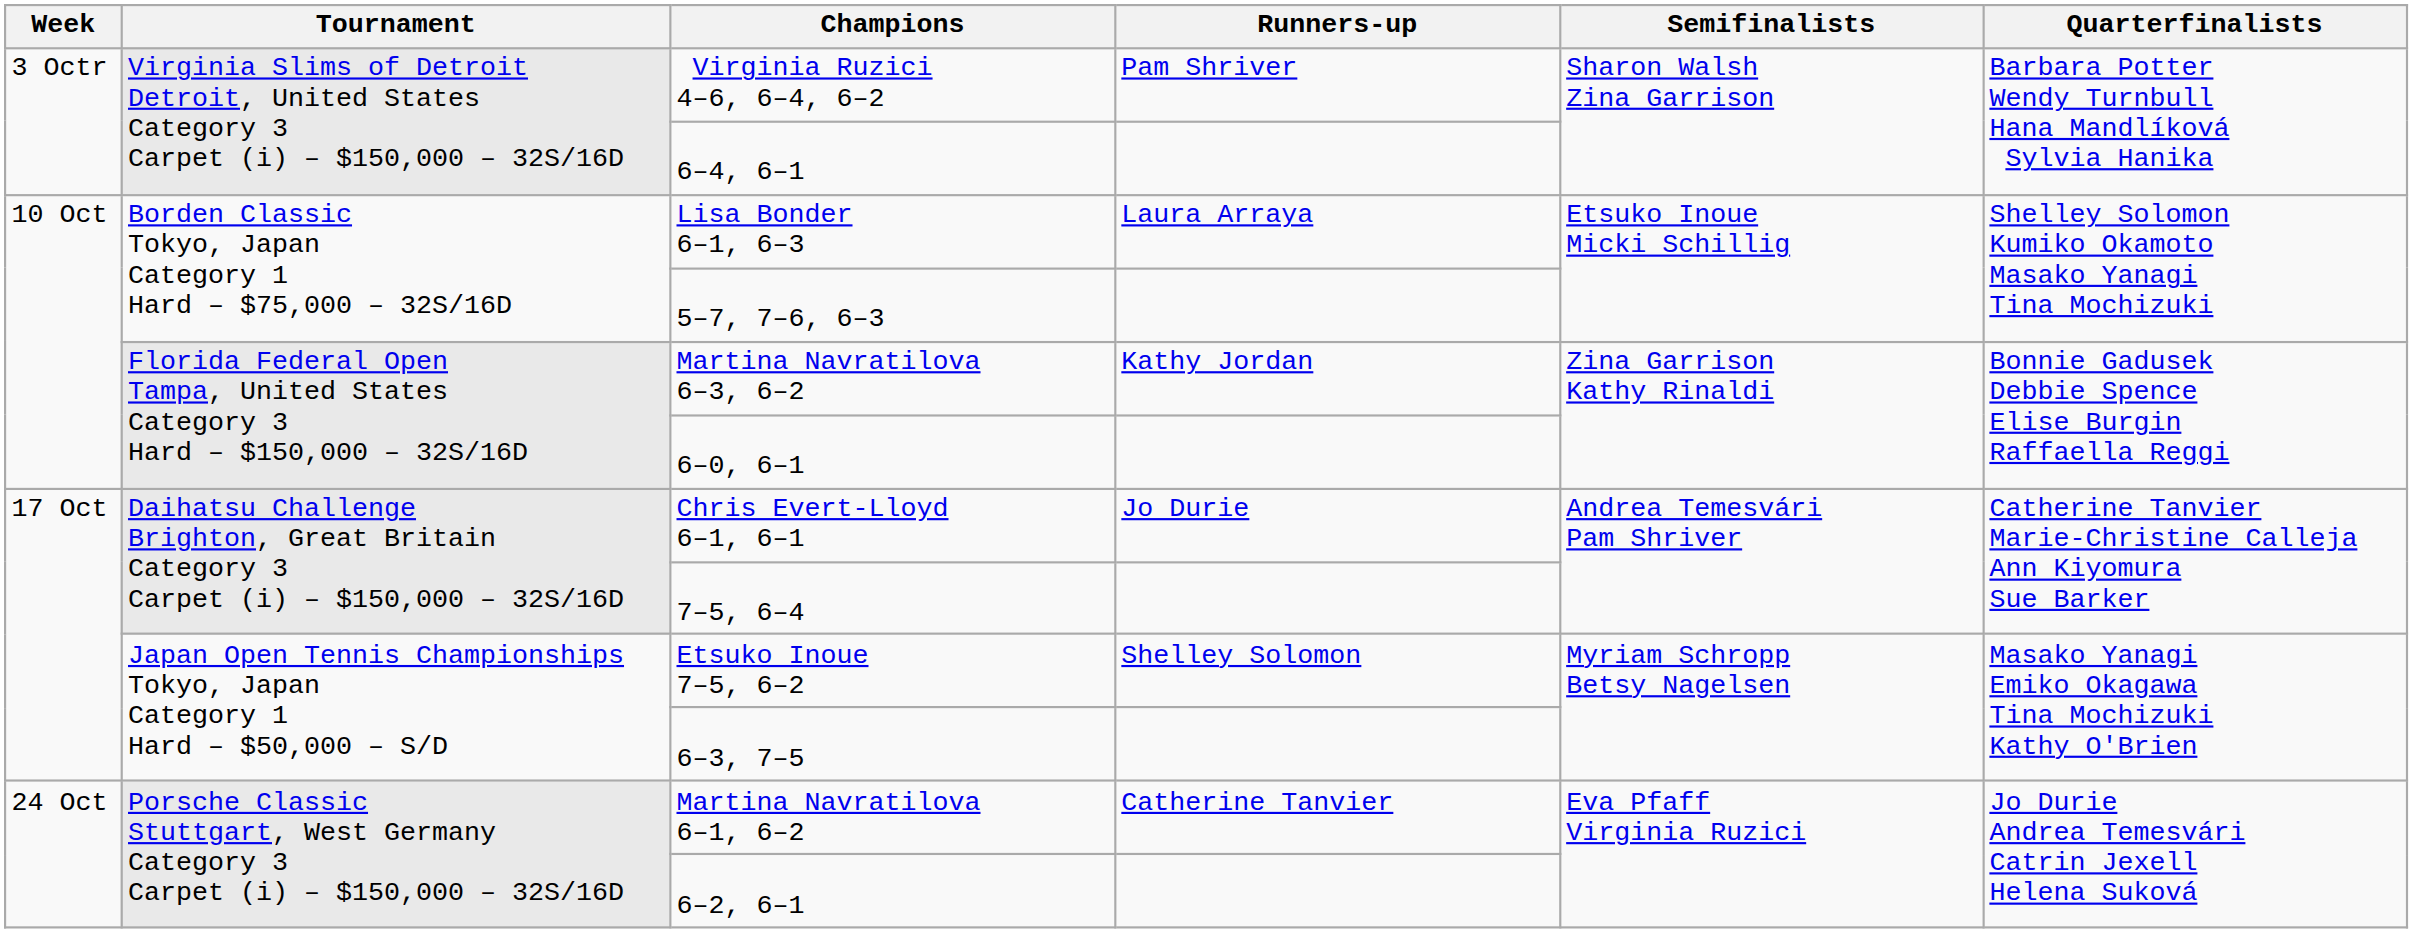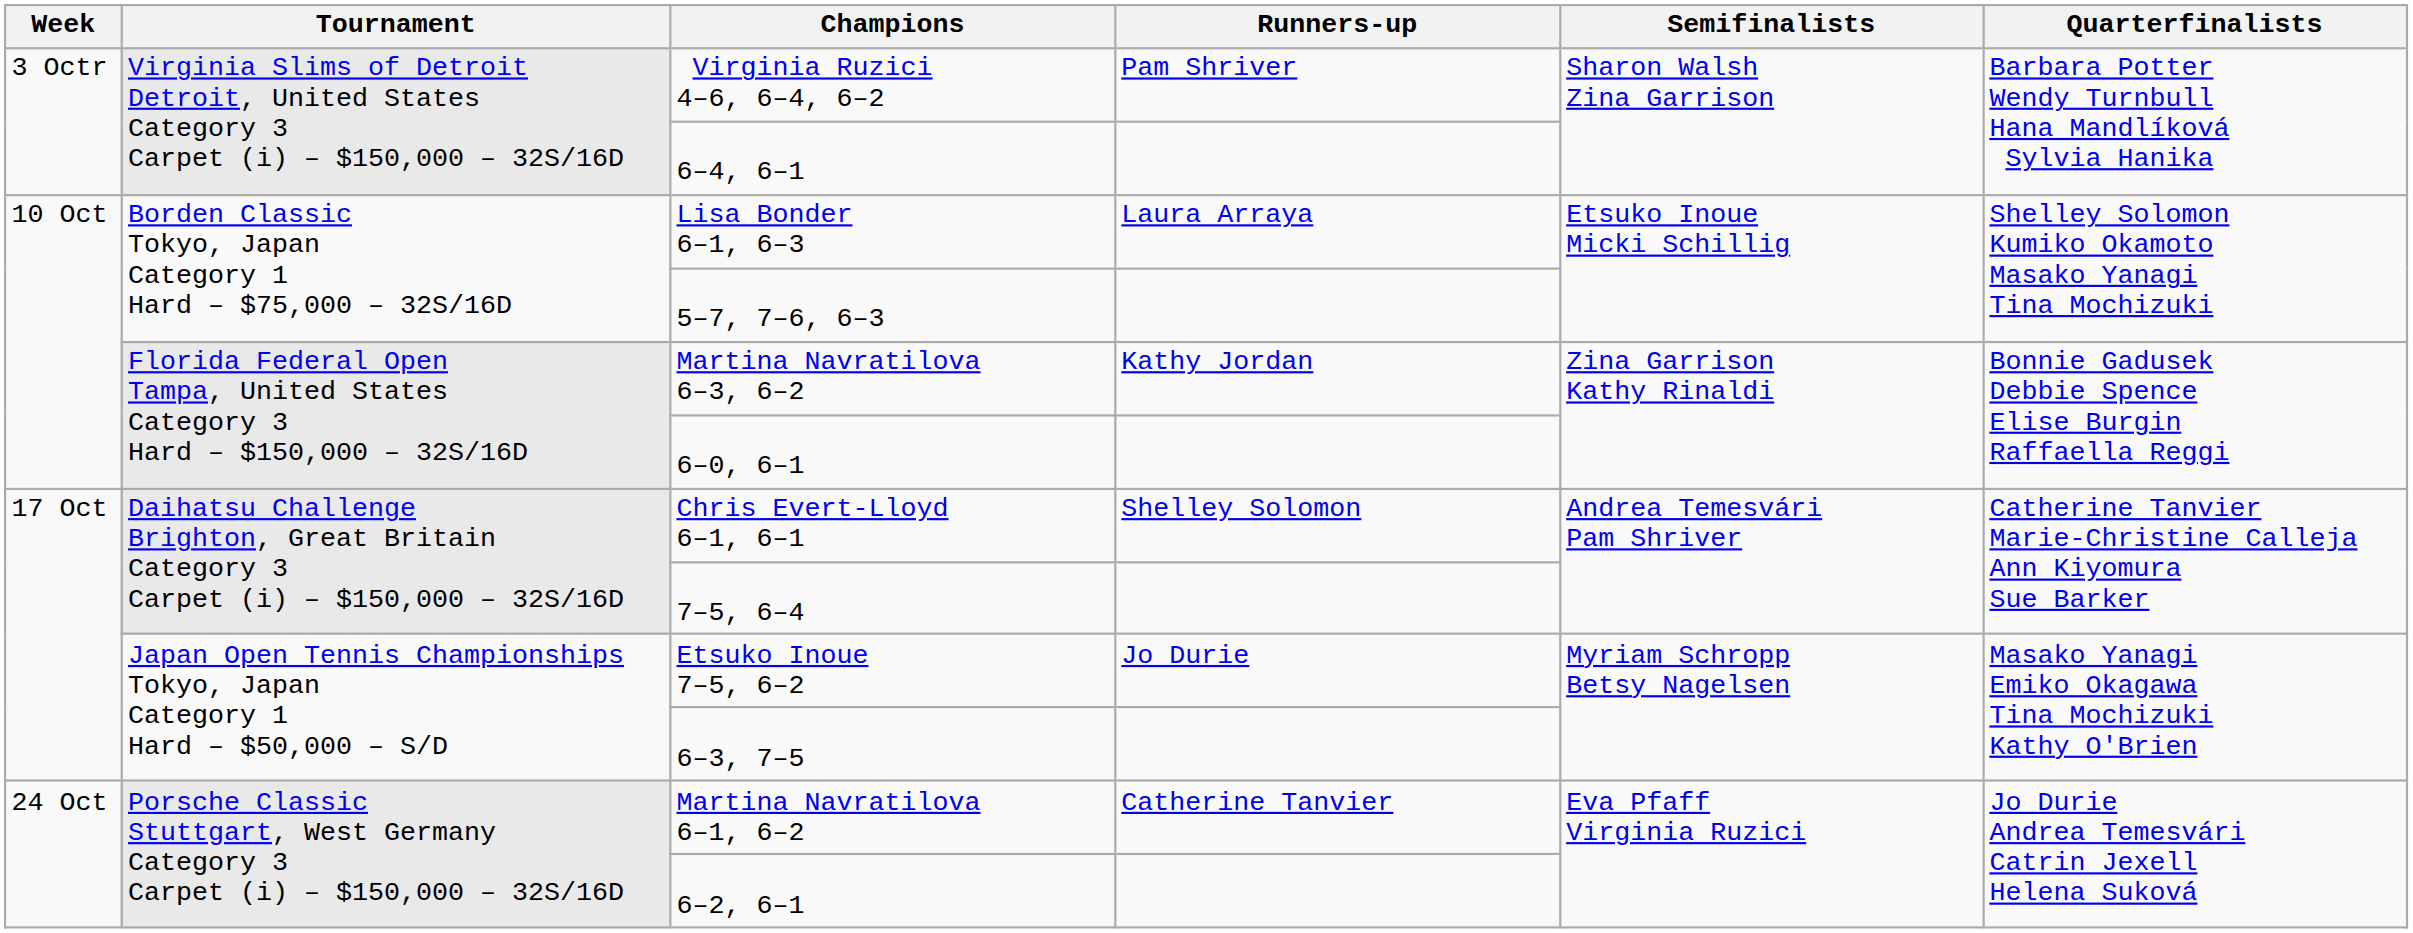 <table class=wikitable style=font-size:95%>
 <tr>
 <th style="width:48px;">Week</th>
 <th style="width:248px;">Tournament</th>
 <th style="width:200px;">Champions</th>
 <th style="width:200px;">Runners-up</th>
 <th style="width:190px;">Semifinalists</th>
 <th style="width:190px;">Quarterfinalists</th>
 </tr>
 <tr valign=top>
 <td rowspan=2>3 Octr</td>
 <td rowspan=2 style="background:#e9e9e9;"><a href='#'>Virginia Slims of Detroit</a><br> <a href='#'>Detroit</a>, United States <br>Category 3 <br>Carpet (i) – $150,000 – 32S/16D</td>
 <td> <a href='#'>Virginia Ruzici</a> <br>4–6, 6–4, 6–2</td>
 <td> <a href='#'>Pam Shriver</a></td>
 <td rowspan=2> <a href='#'>Sharon Walsh</a> <br> <a href='#'>Zina Garrison</a></td>
 <td rowspan=2> <a href='#'>Barbara Potter</a> <br> <a href='#'>Wendy Turnbull</a> <br>  <a href='#'>Hana Mandlíková</a><br> <a href='#'>Sylvia Hanika</a><br></td>
 </tr>
 <tr valign="top">
 <td> <br>6–4, 6–1</td>
 <td></td>
 </tr>
 <tr valign=top>
 <td rowspan=4>10 Oct</td>
 <td rowspan=2><a href='#'>Borden Classic</a><br> Tokyo, Japan <br>Category 1 <br>Hard – $75,000 – 32S/16D</td>
 <td> <a href='#'>Lisa Bonder</a> <br>6–1, 6–3</td>
 <td> <a href='#'>Laura Arraya</a></td>
 <td rowspan=2> <a href='#'>Etsuko Inoue</a> <br> <a href='#'>Micki Schillig</a> <br></td>
 <td rowspan=2> <a href='#'>Shelley Solomon</a> <br> <a href='#'>Kumiko Okamoto</a> <br>  <a href='#'>Masako Yanagi</a> <br> <a href='#'>Tina Mochizuki</a><br></td>
 </tr>
 <tr valign="top">
 <td> <br>5–7, 7–6, 6–3</td>
 <td></td>
 </tr>
 <tr valign=top>
 <td rowspan=2 style="background:#e9e9e9;"><a href='#'>Florida Federal Open</a><br> <a href='#'>Tampa</a>, United States <br> Category 3 <br>Hard – $150,000 – 32S/16D</td>
 <td> <a href='#'>Martina Navratilova</a> <br>6–3, 6–2</td>
 <td> <a href='#'>Kathy Jordan</a></td>
 <td rowspan=2> <a href='#'>Zina Garrison</a> <br> <a href='#'>Kathy Rinaldi</a> <br></td>
 <td rowspan=2> <a href='#'>Bonnie Gadusek</a> <br> <a href='#'>Debbie Spence</a> <br>  <a href='#'>Elise Burgin</a> <br> <a href='#'>Raffaella Reggi</a><br></td>
 </tr>
 <tr valign="top">
 <td> <br>6–0, 6–1</td>
 <td></td>
 </tr>
 <tr valign=top>
 <td rowspan=4>17 Oct</td>
 <td rowspan=2 style="background:#e9e9e9;"><a href='#'>Daihatsu Challenge</a><br> <a href='#'>Brighton</a>, Great Britain <br>Category 3 <br>Carpet (i) – $150,000 – 32S/16D</td>
 <td> <a href='#'>Chris Evert-Lloyd</a> <br>6–1, 6–1</td>
-<td> <a href='#'>Jo Durie</a></td>
+<td> <a href='#'>Shelley Solomon</a></td>
 <td rowspan=2> <a href='#'>Andrea Temesvári</a> <br> <a href='#'>Pam Shriver</a> <br></td>
 <td rowspan=2> <a href='#'>Catherine Tanvier</a> <br> <a href='#'>Marie-Christine Calleja</a> <br>  <a href='#'>Ann Kiyomura</a> <br> <a href='#'>Sue Barker</a><br></td>
 </tr>
 <tr valign="top">
 <td> <br>7–5, 6–4</td>
 <td></td>
 </tr>
 <tr valign=top>
 <td rowspan=2><a href='#'>Japan Open Tennis Championships</a><br> Tokyo, Japan <br>Category 1 <br>Hard – $50,000 – S/D</td>
 <td> <a href='#'>Etsuko Inoue</a><br>7–5, 6–2</td>
-<td> <a href='#'>Shelley Solomon</a></td>
+<td> <a href='#'>Jo Durie</a></td>
 <td rowspan=2> <a href='#'>Myriam Schropp</a> <br> <a href='#'>Betsy Nagelsen</a> <br></td>
 <td rowspan=2> <a href='#'>Masako Yanagi</a> <br> <a href='#'>Emiko Okagawa</a> <br>  <a href='#'>Tina Mochizuki</a> <br> <a href='#'>Kathy O'Brien</a><br></td>
 </tr>
 <tr valign="top">
 <td> <br>6–3, 7–5</td>
 <td></td>
 </tr>
 <tr valign=top>
 <td rowspan=2>24 Oct</td>
 <td rowspan=2 style="background:#e9e9e9;"><a href='#'>Porsche Classic</a><br> <a href='#'>Stuttgart</a>, West Germany <br>Category 3 <br> Carpet (i) – $150,000 – 32S/16D</td>
 <td> <a href='#'>Martina Navratilova</a> <br>6–1, 6–2</td>
 <td> <a href='#'>Catherine Tanvier</a></td>
 <td rowspan=2> <a href='#'>Eva Pfaff</a> <br> <a href='#'>Virginia Ruzici</a> <br></td>
 <td rowspan=2> <a href='#'>Jo Durie</a> <br> <a href='#'>Andrea Temesvári</a> <br>  <a href='#'>Catrin Jexell</a> <br> <a href='#'>Helena Suková</a><br></td>
 </tr>
 <tr valign="top">
 <td> <br>6–2, 6–1</td>
 <td></td>
 </tr>
 </table>
